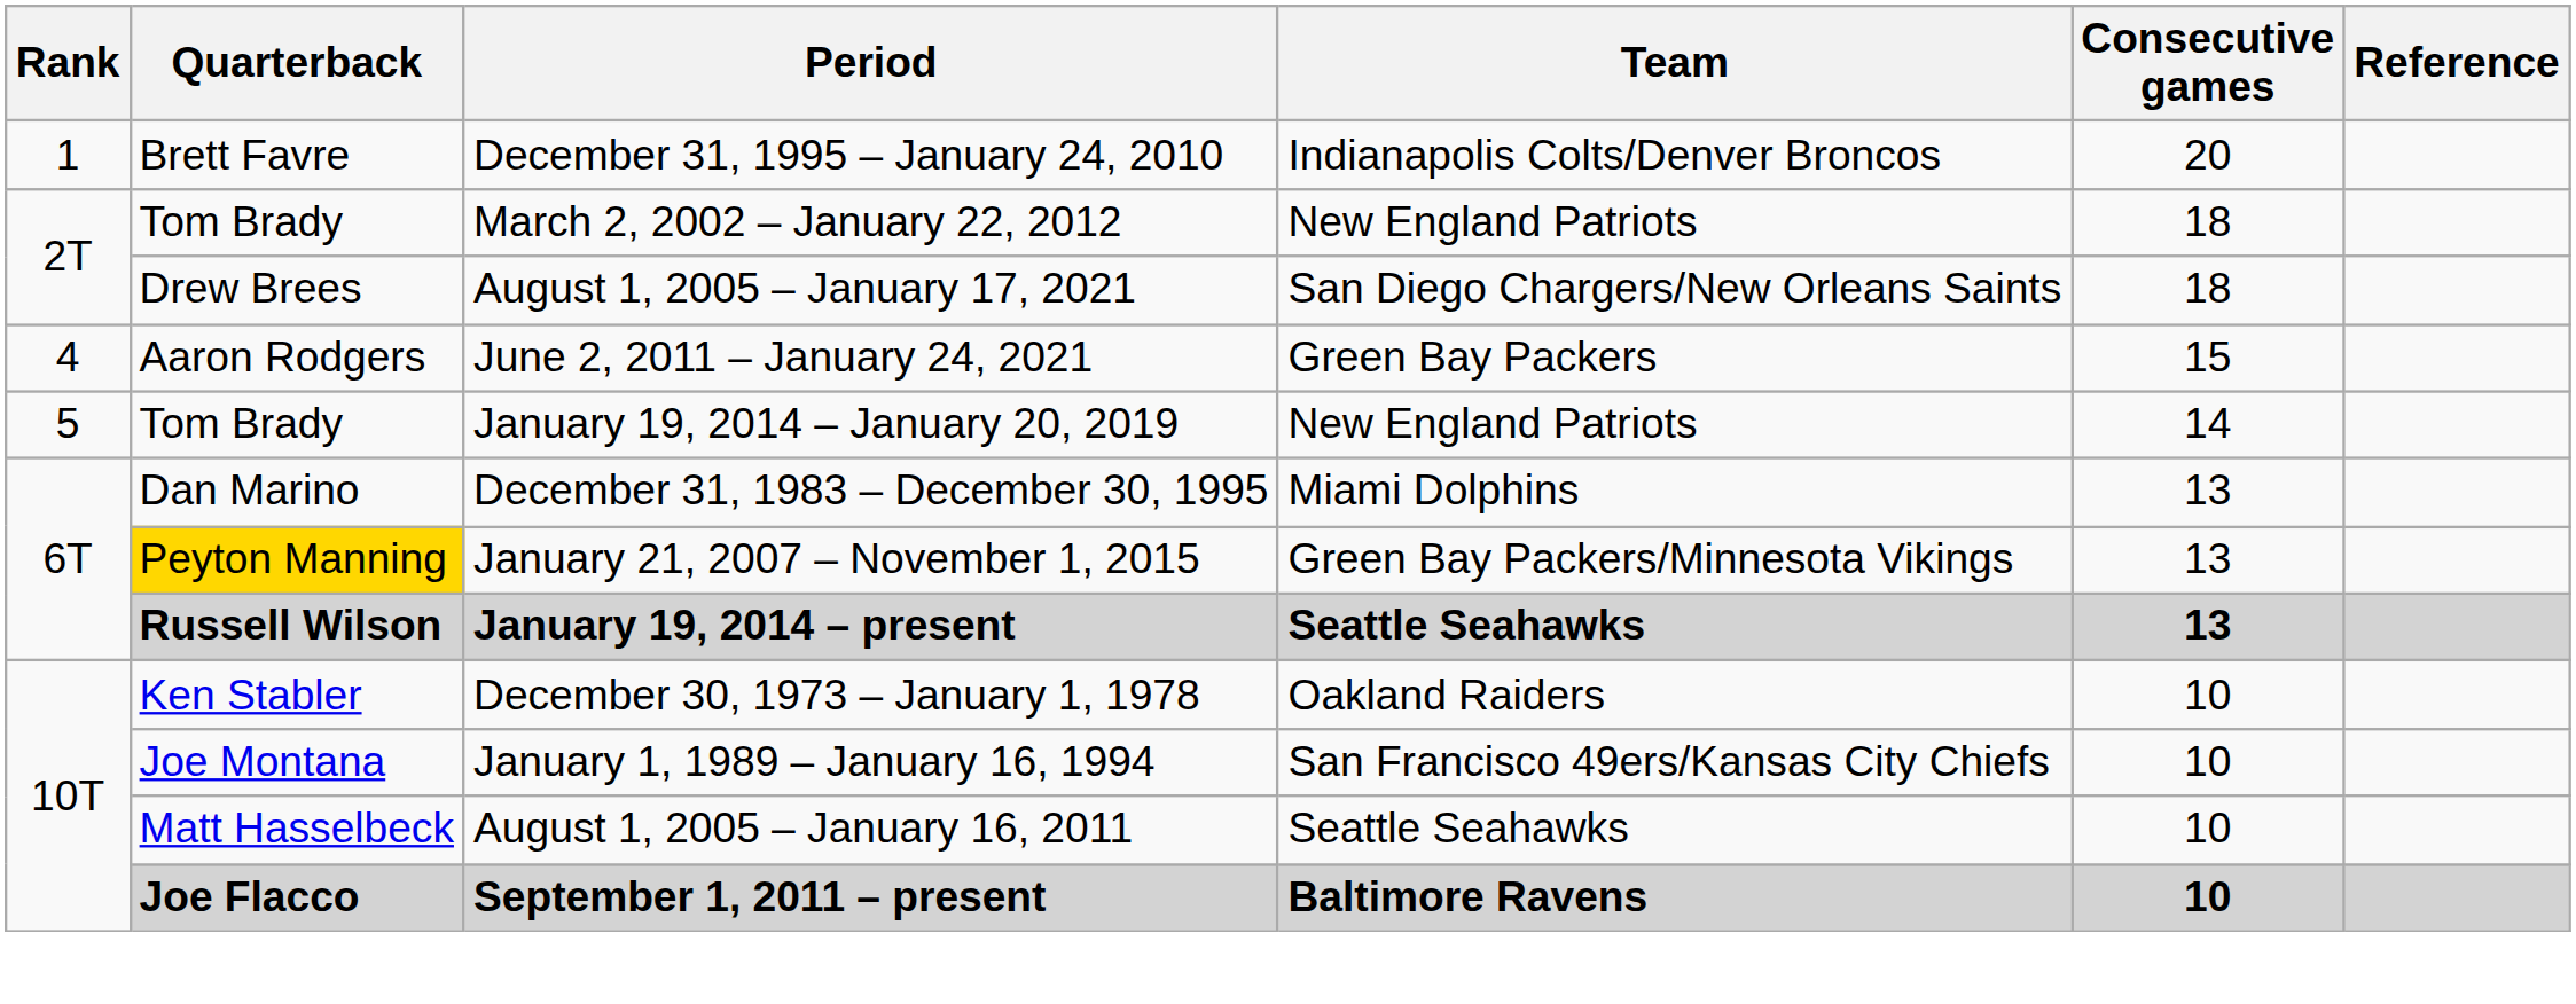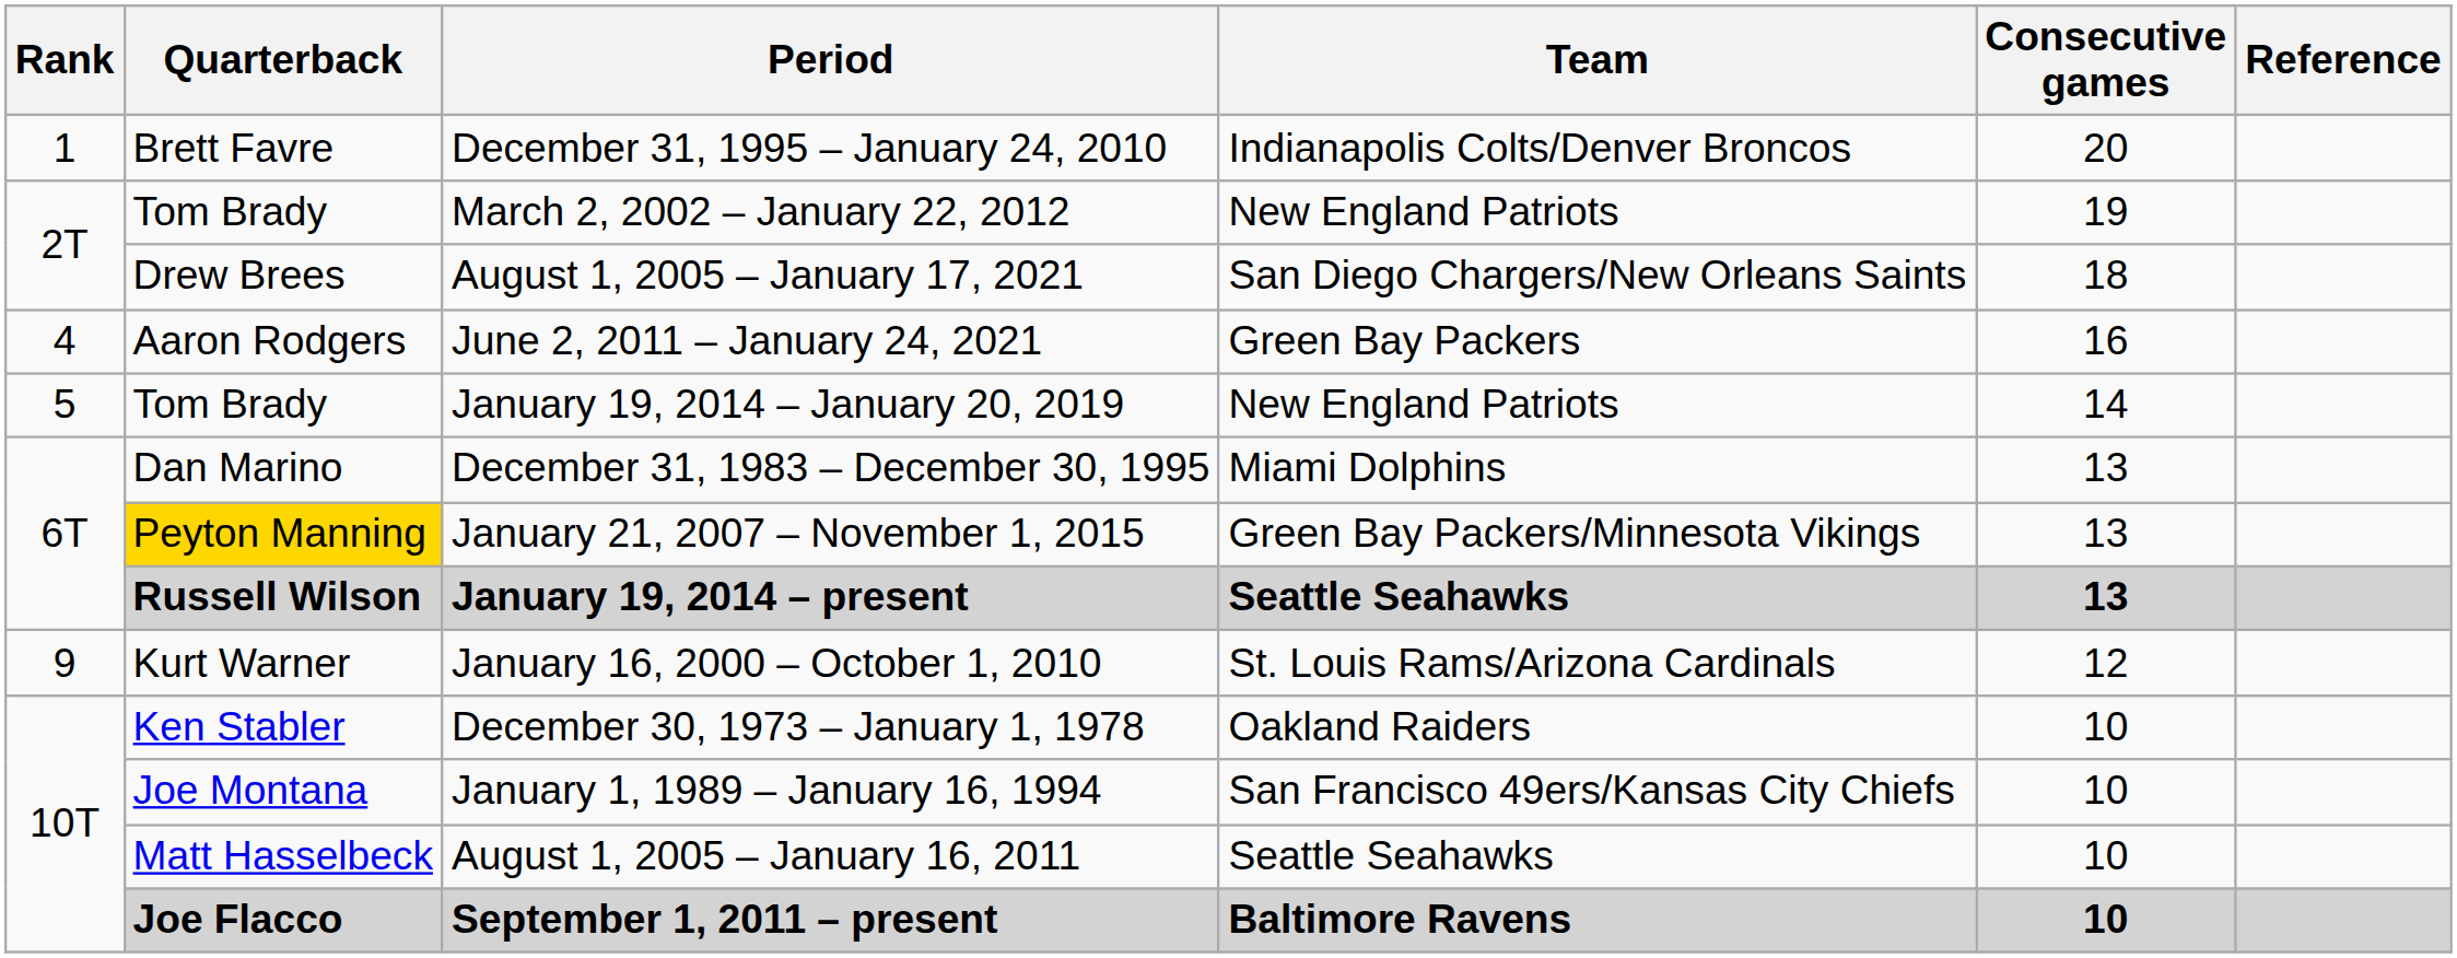 <table class="wikitable">
 <tr>
 <th>Rank</th>
 <th>Quarterback</th>
 <th>Period</th>
 <th>Team</th>
 <th>Consecutive<br>games</th>
 <th>Reference</th>
 </tr>
 <tr>
 <td style="text-align:center;">1</td>
 <td>Brett Favre</td>
 <td>December 31, 1995 – January 24, 2010</td>
 <td>Indianapolis Colts/Denver Broncos</td>
 <td style="text-align:center;">20</td>
 <td style="text-align:center;"></td>
 </tr>
 <tr>
 <td style="text-align:center;" rowspan="2">2T</td>
 <td>Tom Brady</td>
 <td>March 2, 2002 – January 22, 2012</td>
 <td>New England Patriots</td>
-<td style="text-align:center;">18</td>
+<td style="text-align:center;">19</td>
 <td style="text-align:center;"></td>
 </tr>
 <tr>
 <td>Drew Brees</td>
 <td>August 1, 2005 – January 17, 2021</td>
 <td>San Diego Chargers/New Orleans Saints</td>
 <td style="text-align:center;">18</td>
 <td style="text-align:center;"></td>
 </tr>
 <tr>
 <td style="text-align:center;" rowspan="1">4</td>
 <td>Aaron Rodgers</td>
 <td>June 2, 2011 – January 24, 2021</td>
 <td>Green Bay Packers</td>
-<td style="text-align:center;">15</td>
+<td style="text-align:center;">16</td>
 <td style="text-align:center;"></td>
 </tr>
 <tr>
 <td style="text-align:center;" rowspan="1">5</td>
 <td>Tom Brady</td>
 <td>January 19, 2014 – January 20, 2019</td>
 <td>New England Patriots</td>
 <td style="text-align:center;">14</td>
 <td style="text-align:center;"></td>
 </tr>
 <tr>
 <td style="text-align:center;" rowspan="3">6T</td>
 <td>Dan Marino</td>
 <td>December 31, 1983 – December 30, 1995</td>
 <td>Miami Dolphins</td>
 <td style="text-align:center;">13</td>
 <td style="text-align:center;"></td>
 </tr>
 <tr>
 <td style="background: gold;">Peyton Manning</td>
 <td>January 21, 2007 – November 1, 2015</td>
 <td>Green Bay Packers/Minnesota Vikings</td>
 <td style="text-align:center;">13</td>
 <td style="text-align:center;"></td>
 </tr>
 <tr bgcolor="lightgray" style="font-weight:bold">
 <td>Russell Wilson</td>
 <td>January 19, 2014 – present</td>
 <td>Seattle Seahawks</td>
 <td style="text-align:center;">13</td>
 <td style="text-align:center;"></td>
 </tr>
 <tr>
+<td style="text-align:center;" rowspan="1">9</td>
+<td>Kurt Warner</td>
+<td>January 16, 2000 – October 1, 2010</td>
+<td>St. Louis Rams/Arizona Cardinals</td>
+<td style="text-align:center;">12</td>
+<td style="text-align:center;"></td>
+</tr>
+<tr>
 <td style="text-align:center;" rowspan="4">10T</td>
 <td><a href='#'>Ken Stabler</a></td>
 <td>December 30, 1973 – January 1, 1978</td>
 <td>Oakland Raiders</td>
 <td style="text-align:center;">10</td>
 <td style="text-align:center;"></td>
 </tr>
 <tr>
 <td><a href='#'>Joe Montana</a></td>
 <td>January 1, 1989 – January 16, 1994</td>
 <td>San Francisco 49ers/Kansas City Chiefs</td>
 <td style="text-align:center;">10</td>
 <td style="text-align:center;"></td>
 </tr>
 <tr>
 <td><a href='#'>Matt Hasselbeck</a></td>
 <td>August 1, 2005 – January 16, 2011</td>
 <td>Seattle Seahawks</td>
 <td style="text-align:center;">10</td>
 <td style="text-align:center;"></td>
 </tr>
 <tr bgcolor="lightgray" style="font-weight:bold">
 <td>Joe Flacco</td>
 <td>September 1, 2011 – present</td>
 <td>Baltimore Ravens</td>
 <td style="text-align:center;">10</td>
 <td style="text-align:center;"></td>
 </tr>
 </table>
